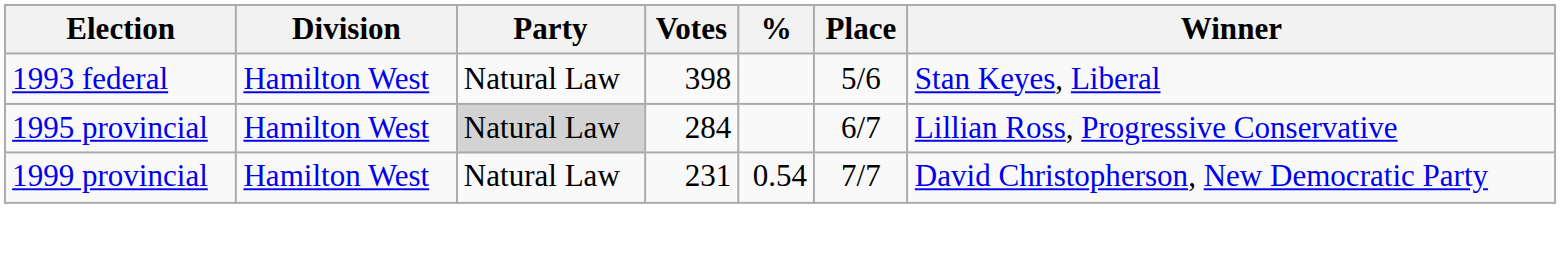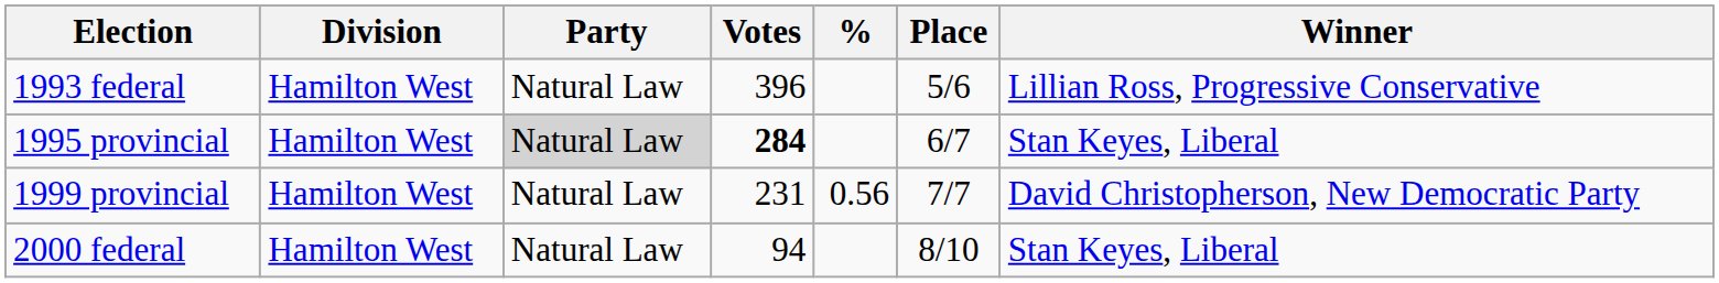 <table class="wikitable" width="800">
 <tr>
 <th align="left">Election</th>
 <th align="left">Division</th>
 <th align="left">Party</th>
 <th align="right">Votes</th>
 <th align="right">%</th>
 <th align="center">Place</th>
 <th align="center">Winner</th>
 </tr>
 <tr>
 <td align="left"><a href='#'>1993 federal</a></td>
 <td align="left"><a href='#'>Hamilton West</a></td>
 <td align="left">Natural Law</td>
-<td align="right">398</td>
+<td align="right">396</td>
 <td align="right"></td>
 <td align="center">5/6</td>
-<td align="left"><a href='#'>Stan Keyes</a>, <a href='#'>Liberal</a></td>
+<td align="left"><a href='#'>Lillian Ross</a>, <a href='#'>Progressive Conservative</a></td>
 </tr>
 <tr>
 <td align="left"><a href='#'>1995 provincial</a></td>
 <td align="left"><a href='#'>Hamilton West</a></td>
 <td align="left" style="background: lightgrey;">Natural Law</td>
-<td align="right">284</td>
+<td align="right"><strong>284</strong></td>
 <td align="right"></td>
 <td align="center">6/7</td>
-<td align="left"><a href='#'>Lillian Ross</a>, <a href='#'>Progressive Conservative</a></td>
+<td align="left"><a href='#'>Stan Keyes</a>, <a href='#'>Liberal</a></td>
 </tr>
 <tr>
 <td align="left"><a href='#'>1999 provincial</a></td>
 <td align="left"><a href='#'>Hamilton West</a></td>
 <td align="left">Natural Law</td>
 <td align="right">231</td>
-<td align="right">0.54</td>
+<td align="right">0.56</td>
 <td align="center">7/7</td>
 <td align="left"><a href='#'>David Christopherson</a>, <a href='#'>New Democratic Party</a></td>
 </tr>
+<tr>
+<td align="left"><a href='#'>2000 federal</a></td>
+<td align="left"><a href='#'>Hamilton West</a></td>
+<td align="left">Natural Law</td>
+<td align="right">94</td>
+<td align="right"></td>
+<td align="center">8/10</td>
+<td align="left"><a href='#'>Stan Keyes</a>, <a href='#'>Liberal</a></td>
+</tr>
 </table>
